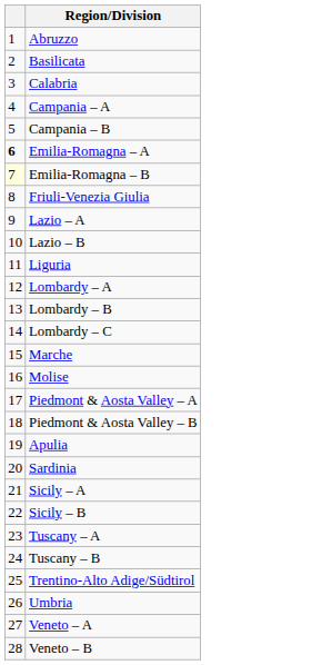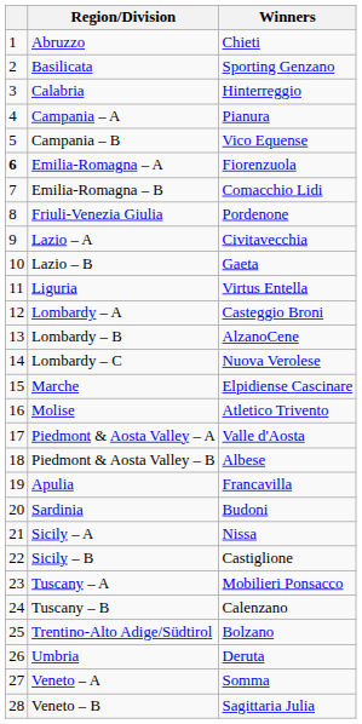 <table class="wikitable">
 <tr>
 <th></th>
 <th>Region/Division</th>
+<th>Winners</th>
 </tr>
 <tr>
 <td>1</td>
 <td><a href='#'>Abruzzo</a></td>
+<td><a href='#'>Chieti</a></td>
 </tr>
 <tr>
 <td>2</td>
 <td><a href='#'>Basilicata</a></td>
+<td><a href='#'>Sporting Genzano</a></td>
 </tr>
 <tr>
 <td>3</td>
 <td><a href='#'>Calabria</a></td>
+<td><a href='#'>Hinterreggio</a></td>
 </tr>
 <tr>
 <td>4</td>
 <td><a href='#'>Campania</a> – A</td>
+<td><a href='#'>Pianura</a></td>
 </tr>
 <tr>
 <td>5</td>
 <td>Campania – B</td>
+<td><a href='#'>Vico Equense</a></td>
 </tr>
 <tr>
 <td><strong>6</strong></td>
 <td><a href='#'>Emilia-Romagna</a> – A</td>
+<td><a href='#'>Fiorenzuola</a></td>
 </tr>
 <tr>
-<td style="background: lightyellow;">7</td>
+<td>7</td>
 <td>Emilia-Romagna – B</td>
+<td><a href='#'>Comacchio Lidi</a></td>
 </tr>
 <tr>
 <td>8</td>
 <td><a href='#'>Friuli-Venezia Giulia</a></td>
+<td><a href='#'>Pordenone</a></td>
 </tr>
 <tr>
 <td>9</td>
 <td><a href='#'>Lazio</a> – A</td>
+<td><a href='#'>Civitavecchia</a></td>
 </tr>
 <tr>
 <td>10</td>
 <td>Lazio – B</td>
+<td><a href='#'>Gaeta</a></td>
 </tr>
 <tr>
 <td>11</td>
 <td><a href='#'>Liguria</a></td>
+<td><a href='#'>Virtus Entella</a></td>
 </tr>
 <tr>
 <td>12</td>
 <td><a href='#'>Lombardy</a> – A</td>
+<td><a href='#'>Casteggio Broni</a></td>
 </tr>
 <tr>
 <td>13</td>
 <td>Lombardy – B</td>
+<td><a href='#'>AlzanoCene</a></td>
 </tr>
 <tr>
 <td>14</td>
 <td>Lombardy – C</td>
+<td><a href='#'>Nuova Verolese</a></td>
 </tr>
 <tr>
 <td>15</td>
 <td><a href='#'>Marche</a></td>
+<td><a href='#'>Elpidiense Cascinare</a></td>
 </tr>
 <tr>
 <td>16</td>
 <td><a href='#'>Molise</a></td>
+<td><a href='#'>Atletico Trivento</a></td>
 </tr>
 <tr>
 <td>17</td>
 <td><a href='#'>Piedmont</a> & <a href='#'>Aosta Valley</a> – A</td>
+<td><a href='#'>Valle d'Aosta</a></td>
 </tr>
 <tr>
 <td>18</td>
 <td>Piedmont & Aosta Valley – B</td>
+<td><a href='#'>Albese</a></td>
 </tr>
 <tr>
 <td>19</td>
 <td><a href='#'>Apulia</a></td>
+<td><a href='#'>Francavilla</a></td>
 </tr>
 <tr>
 <td>20</td>
 <td><a href='#'>Sardinia</a></td>
+<td><a href='#'>Budoni</a></td>
 </tr>
 <tr>
 <td>21</td>
 <td><a href='#'>Sicily</a> – A</td>
+<td><a href='#'>Nissa</a></td>
 </tr>
 <tr>
 <td>22</td>
 <td><a href='#'>Sicily</a> – B</td>
+<td>Castiglione</td>
 </tr>
 <tr>
 <td>23</td>
 <td><a href='#'>Tuscany</a> – A</td>
+<td><a href='#'>Mobilieri Ponsacco</a></td>
 </tr>
 <tr>
 <td>24</td>
 <td>Tuscany – B</td>
+<td>Calenzano</td>
 </tr>
 <tr>
 <td>25</td>
 <td><a href='#'>Trentino-Alto Adige/Südtirol</a></td>
+<td><a href='#'>Bolzano</a></td>
 </tr>
 <tr>
 <td>26</td>
 <td><a href='#'>Umbria</a></td>
+<td><a href='#'>Deruta</a></td>
 </tr>
 <tr>
 <td>27</td>
 <td><a href='#'>Veneto</a> – A</td>
+<td><a href='#'>Somma</a></td>
 </tr>
 <tr>
 <td>28</td>
 <td>Veneto – B</td>
+<td><a href='#'>Sagittaria Julia</a></td>
 </tr>
 </table>
